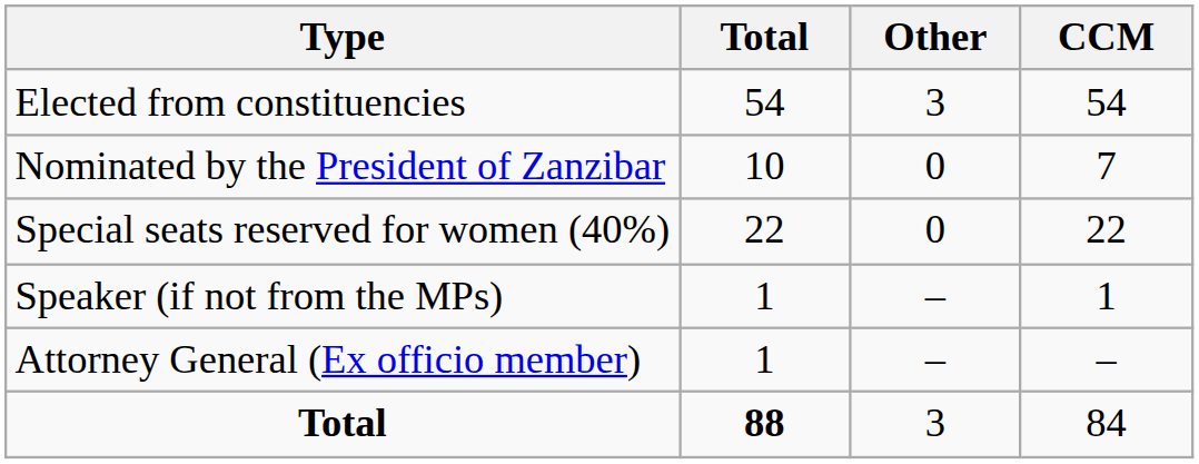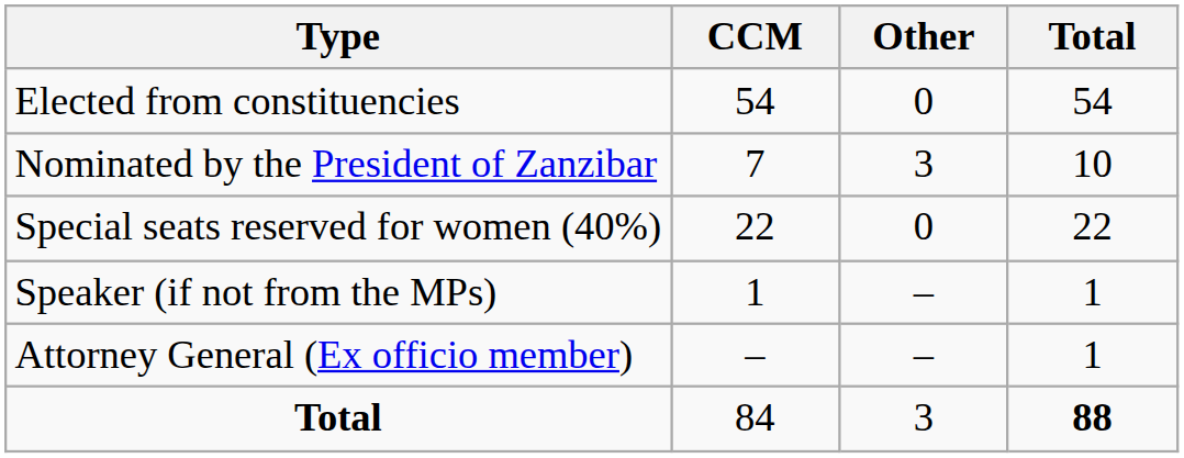 <table class="wikitable">
 <tr>
 <th>Type</th>
+<th width="60px">CCM</th>
+<th width="60px">Other</th>
 <th width="60px">Total</th>
-<th width="60px">Other</th>
-<th width="60px">CCM</th>
 </tr>
 <tr>
 <td>Elected from constituencies</td>
+<td align=center>54</td>
+<td align="center">0</td>
 <td align="center">54</td>
-<td align="center">3</td>
-<td align=center>54</td>
 </tr>
 <tr>
 <td>Nominated by the <a href='#'>President of Zanzibar</a></td>
+<td align=center>7</td>
+<td align="center">3</td>
 <td align="center">10</td>
-<td align="center">0</td>
-<td align=center>7</td>
 </tr>
 <tr>
 <td>Special seats reserved for women (40%)</td>
+<td align=center>22</td>
+<td align="center">0</td>
 <td align="center">22</td>
-<td align="center">0</td>
-<td align=center>22</td>
 </tr>
 <tr>
 <td>Speaker (if not from the MPs)</td>
 <td align=center>1</td>
 <td align=center>–</td>
 <td align=center>1</td>
 </tr>
 <tr>
 <td>Attorney General (<a href='#'>Ex officio member</a>)</td>
-<td align=center>1</td>
 <td align=center>–</td>
 <td align=center>–</td>
+<td align=center>1</td>
 </tr>
 <tr>
 <td align=center><strong>Total</strong></td>
+<td align=center>84</td>
+<td align="center">3</td>
 <td align="center"><strong>88</strong></td>
-<td align="center">3</td>
-<td align=center>84</td>
 </tr>
 </table>
